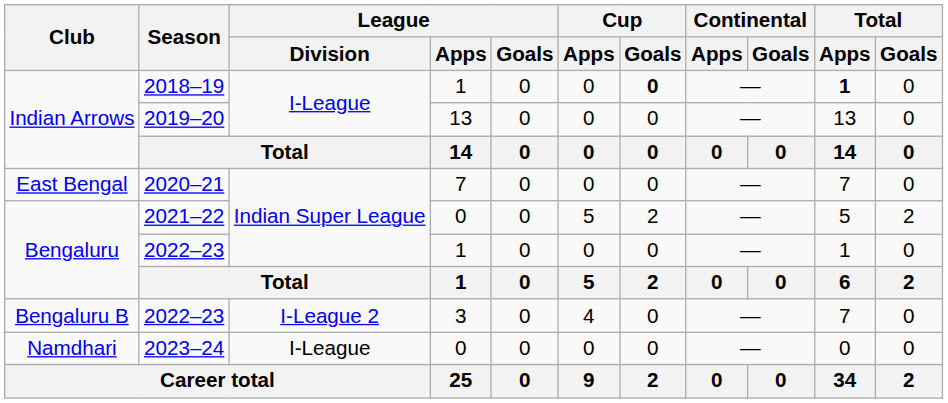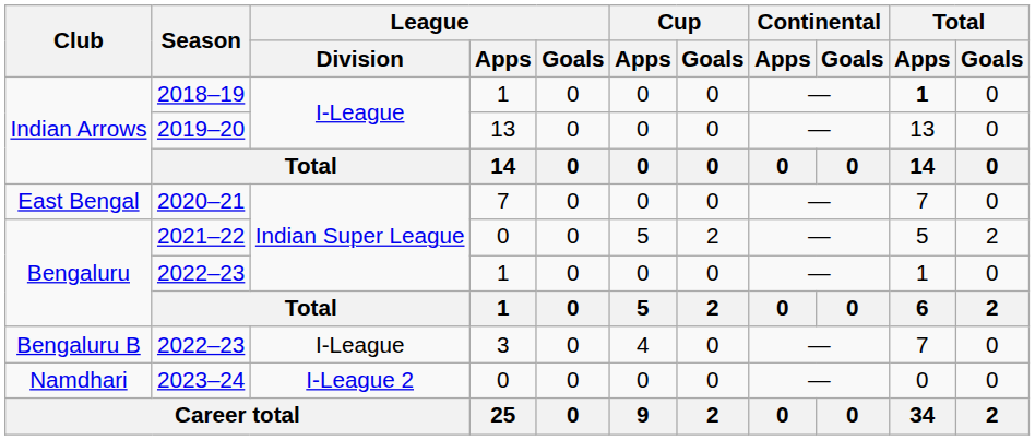 <table class="wikitable" style="text-align: center;">
 <tr>
 <th rowspan="2">Club</th>
 <th rowspan="2">Season</th>
 <th colspan="3">League</th>
 <th colspan="2">Cup</th>
 <th colspan="2">Continental</th>
 <th colspan="2">Total</th>
 </tr>
 <tr>
 <th>Division</th>
 <th>Apps</th>
 <th>Goals</th>
 <th>Apps</th>
 <th>Goals</th>
 <th>Apps</th>
 <th>Goals</th>
 <th>Apps</th>
 <th>Goals</th>
 </tr>
 <tr>
 <td rowspan="3"><a href='#'>Indian Arrows</a></td>
 <td><a href='#'>2018–19</a></td>
 <td rowspan="2"><a href='#'>I-League</a></td>
 <td>1</td>
 <td>0</td>
 <td>0</td>
-<td><strong>0</strong></td>
+<td>0</td>
 <td colspan="2">—</td>
 <td><strong>1</strong></td>
 <td>0</td>
 </tr>
 <tr>
 <td><a href='#'>2019–20</a></td>
 <td>13</td>
 <td>0</td>
 <td>0</td>
 <td>0</td>
 <td colspan="2">—</td>
 <td>13</td>
 <td>0</td>
 </tr>
 <tr>
 <th colspan="2">Total</th>
 <th>14</th>
 <th>0</th>
 <th>0</th>
 <th>0</th>
 <th>0</th>
 <th>0</th>
 <th>14</th>
 <th>0</th>
 </tr>
 <tr>
 <td rowspan="1"><a href='#'>East Bengal</a></td>
 <td><a href='#'>2020–21</a></td>
 <td rowspan="3"><a href='#'>Indian Super League</a></td>
 <td>7</td>
 <td>0</td>
 <td>0</td>
 <td>0</td>
 <td colspan="2">—</td>
 <td>7</td>
 <td>0</td>
 </tr>
 <tr>
 <td rowspan="3"><a href='#'>Bengaluru</a></td>
 <td><a href='#'>2021–22</a></td>
 <td>0</td>
 <td>0</td>
 <td>5</td>
 <td>2</td>
 <td colspan="2">—</td>
 <td>5</td>
 <td>2</td>
 </tr>
 <tr>
 <td><a href='#'>2022–23</a></td>
 <td>1</td>
 <td>0</td>
 <td>0</td>
 <td>0</td>
 <td colspan="2">—</td>
 <td>1</td>
 <td>0</td>
 </tr>
 <tr>
 <th colspan="2">Total</th>
 <th>1</th>
 <th>0</th>
 <th>5</th>
 <th>2</th>
 <th>0</th>
 <th>0</th>
 <th>6</th>
 <th>2</th>
 </tr>
 <tr>
 <td rowspan="1"><a href='#'>Bengaluru B</a></td>
 <td><a href='#'>2022–23</a></td>
-<td rowspan="1"><a href='#'>I-League 2</a></td>
+<td rowspan="1">I-League</td>
 <td>3</td>
 <td>0</td>
 <td>4</td>
 <td>0</td>
 <td colspan="2">—</td>
 <td>7</td>
 <td>0</td>
 </tr>
 <tr>
 <td rowspan="1"><a href='#'>Namdhari</a></td>
 <td><a href='#'>2023–24</a></td>
-<td rowspan="1">I-League</td>
+<td rowspan="1"><a href='#'>I-League 2</a></td>
 <td>0</td>
 <td>0</td>
 <td>0</td>
 <td>0</td>
 <td colspan="2">—</td>
 <td>0</td>
 <td>0</td>
 </tr>
 <tr>
 <th colspan="3">Career total</th>
 <th>25</th>
 <th>0</th>
 <th>9</th>
 <th>2</th>
 <th>0</th>
 <th>0</th>
 <th>34</th>
 <th>2</th>
 </tr>
 </table>
